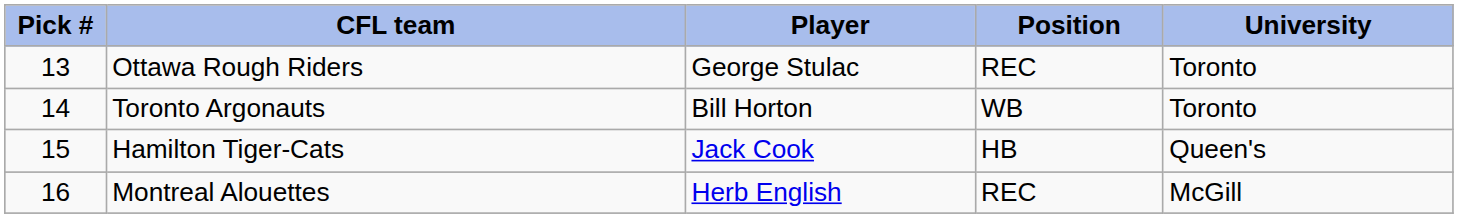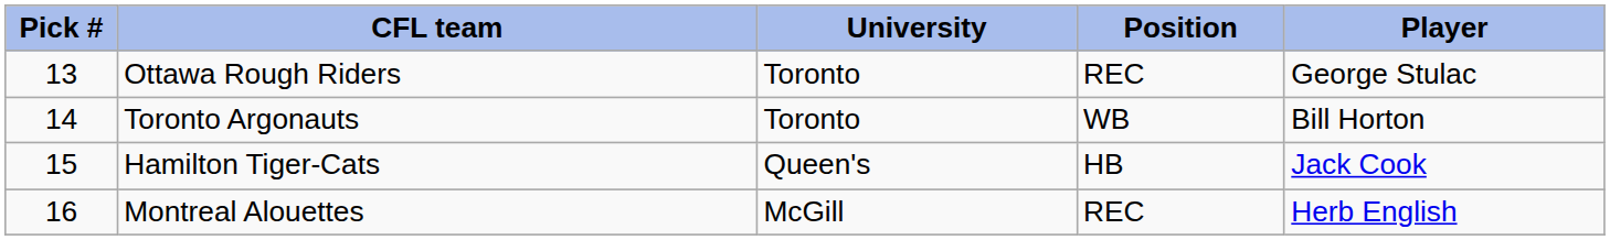 <table class="wikitable" style="width: 100%">
 <tr>
 <th style="background:#A8BDEC;" width=7%>Pick #</th>
 <th width=40% style="background:#A8BDEC;">CFL team</th>
+<th width=20% style="background:#A8BDEC;">University</th>
+<th width=13% style="background:#A8BDEC;">Position</th>
 <th width=20% style="background:#A8BDEC;">Player</th>
-<th width=13% style="background:#A8BDEC;">Position</th>
-<th width=20% style="background:#A8BDEC;">University</th>
 </tr>
 <tr>
 <td align=center>13</td>
 <td>Ottawa Rough Riders</td>
+<td>Toronto</td>
+<td>REC</td>
 <td>George Stulac</td>
-<td>REC</td>
-<td>Toronto</td>
 </tr>
 <tr>
 <td align=center>14</td>
 <td>Toronto Argonauts</td>
+<td>Toronto</td>
+<td>WB</td>
 <td>Bill Horton</td>
-<td>WB</td>
-<td>Toronto</td>
 </tr>
 <tr>
 <td align=center>15</td>
 <td>Hamilton Tiger-Cats</td>
+<td>Queen's</td>
+<td>HB</td>
 <td><a href='#'>Jack Cook</a></td>
-<td>HB</td>
-<td>Queen's</td>
 </tr>
 <tr>
 <td align=center>16</td>
 <td>Montreal Alouettes</td>
+<td>McGill</td>
+<td>REC</td>
 <td><a href='#'>Herb English</a></td>
-<td>REC</td>
-<td>McGill</td>
 </tr>
 </table>
